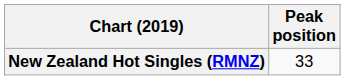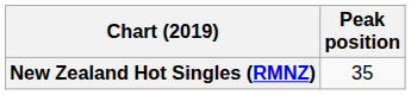 <table class="wikitable plainrowheaders" style="text-align:center">
 <tr>
 <th scope="col">Chart (2019)</th>
 <th scope="col">Peak<br>position</th>
 </tr>
 <tr>
 <th scope="row">New Zealand Hot Singles (<a href='#'>RMNZ</a>)</th>
-<td>33</td>
+<td>35</td>
 </tr>
 </table>
